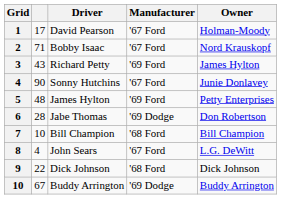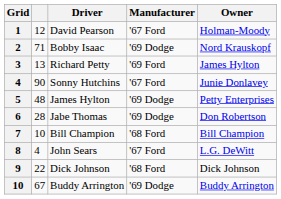 <table class="wikitable">
 <tr>
 <th>Grid</th>
 <th></th>
 <th>Driver</th>
 <th>Manufacturer</th>
 <th>Owner</th>
 </tr>
 <tr>
 <th>1</th>
-<td>17</td>
+<td>12</td>
 <td>David Pearson</td>
 <td>'67 Ford</td>
 <td><a href='#'>Holman-Moody</a></td>
 </tr>
 <tr>
 <th>2</th>
 <td>71</td>
 <td>Bobby Isaac</td>
-<td>'67 Ford</td>
+<td>'69 Dodge</td>
 <td><a href='#'>Nord Krauskopf</a></td>
 </tr>
 <tr>
 <th>3</th>
-<td>43</td>
+<td>13</td>
 <td>Richard Petty</td>
 <td>'69 Ford</td>
 <td><a href='#'>James Hylton</a></td>
 </tr>
 <tr>
 <th>4</th>
 <td>90</td>
 <td>Sonny Hutchins</td>
 <td>'67 Ford</td>
 <td><a href='#'>Junie Donlavey</a></td>
 </tr>
 <tr>
 <th>5</th>
 <td>48</td>
 <td>James Hylton</td>
-<td>'69 Ford</td>
+<td>'69 Dodge</td>
 <td><a href='#'>Petty Enterprises</a></td>
 </tr>
 <tr>
 <th>6</th>
 <td>28</td>
 <td>Jabe Thomas</td>
 <td>'69 Dodge</td>
 <td><a href='#'>Don Robertson</a></td>
 </tr>
 <tr>
 <th>7</th>
 <td>10</td>
 <td>Bill Champion</td>
 <td>'68 Ford</td>
 <td><a href='#'>Bill Champion</a></td>
 </tr>
 <tr>
 <th>8</th>
 <td>4</td>
 <td>John Sears</td>
 <td>'67 Ford</td>
 <td><a href='#'>L.G. DeWitt</a></td>
 </tr>
 <tr>
 <th>9</th>
 <td>22</td>
 <td>Dick Johnson</td>
 <td>'68 Ford</td>
 <td>Dick Johnson</td>
 </tr>
 <tr>
 <th>10</th>
 <td>67</td>
 <td>Buddy Arrington</td>
 <td>'69 Dodge</td>
 <td><a href='#'>Buddy Arrington</a></td>
 </tr>
 </table>
